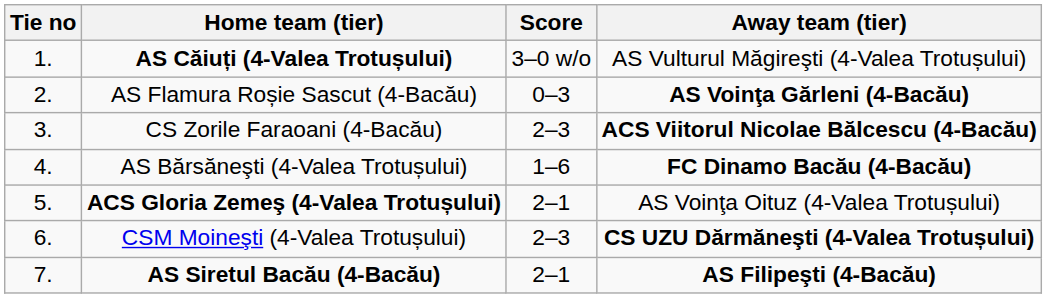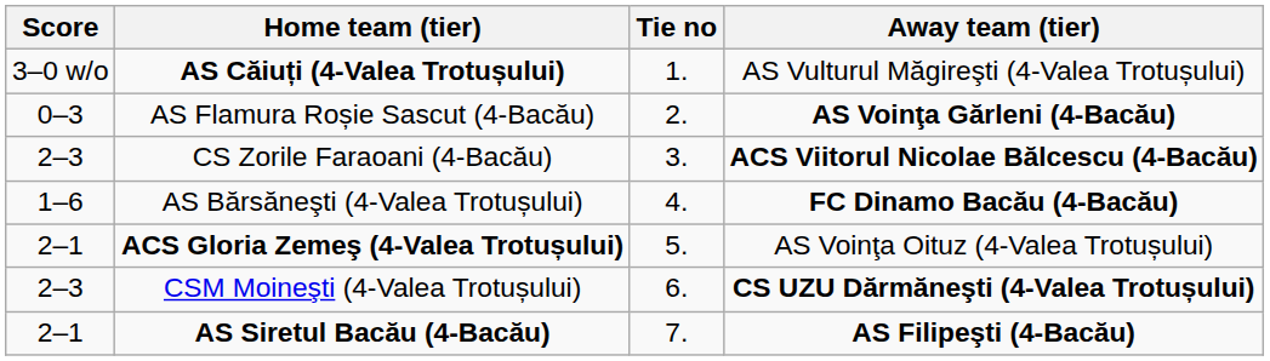 <table class="wikitable" style="text-align: center">
 <tr>
+<th>Score</th>
+<th>Home team (tier)</th>
 <th>Tie no</th>
-<th>Home team (tier)</th>
-<th>Score</th>
 <th>Away team (tier)</th>
 </tr>
 <tr>
+<td>3–0 w/o</td>
+<td><strong>AS Căiuți (4-Valea Trotușului)</strong></td>
 <td>1.</td>
-<td><strong>AS Căiuți (4-Valea Trotușului)</strong></td>
-<td>3–0 w/o</td>
 <td>AS Vulturul Măgireşti (4-Valea Trotușului)</td>
 </tr>
 <tr>
+<td>0–3</td>
+<td>AS Flamura Roșie Sascut (4-Bacău)</td>
 <td>2.</td>
-<td>AS Flamura Roșie Sascut (4-Bacău)</td>
-<td>0–3</td>
 <td><strong>AS Voinţa Gărleni (4-Bacău)</strong></td>
 </tr>
 <tr>
+<td>2–3</td>
+<td>CS Zorile Faraoani (4-Bacău)</td>
 <td>3.</td>
-<td>CS Zorile Faraoani (4-Bacău)</td>
-<td>2–3</td>
 <td><strong>ACS Viitorul Nicolae Bălcescu (4-Bacău)</strong></td>
 </tr>
 <tr>
+<td>1–6</td>
+<td>AS Bărsăneşti (4-Valea Trotușului)</td>
 <td>4.</td>
-<td>AS Bărsăneşti (4-Valea Trotușului)</td>
-<td>1–6</td>
 <td><strong>FC Dinamo Bacău (4-Bacău)</strong></td>
 </tr>
 <tr>
+<td>2–1</td>
+<td><strong>ACS Gloria Zemeş (4-Valea Trotușului)</strong></td>
 <td>5.</td>
-<td><strong>ACS Gloria Zemeş (4-Valea Trotușului)</strong></td>
-<td>2–1</td>
 <td>AS Voinţa Oituz (4-Valea Trotușului)</td>
 </tr>
 <tr>
+<td>2–3</td>
+<td><a href='#'>CSM Moineşti</a> (4-Valea Trotușului)</td>
 <td>6.</td>
-<td><a href='#'>CSM Moineşti</a> (4-Valea Trotușului)</td>
-<td>2–3</td>
 <td><strong>CS UZU Dărmăneşti (4-Valea Trotușului)</strong></td>
 </tr>
 <tr>
+<td>2–1</td>
+<td><strong>AS Siretul Bacău (4-Bacău)</strong></td>
 <td>7.</td>
-<td><strong>AS Siretul Bacău (4-Bacău)</strong></td>
-<td>2–1</td>
 <td><strong>AS Filipeşti (4-Bacău)</strong></td>
 </tr>
 </table>
